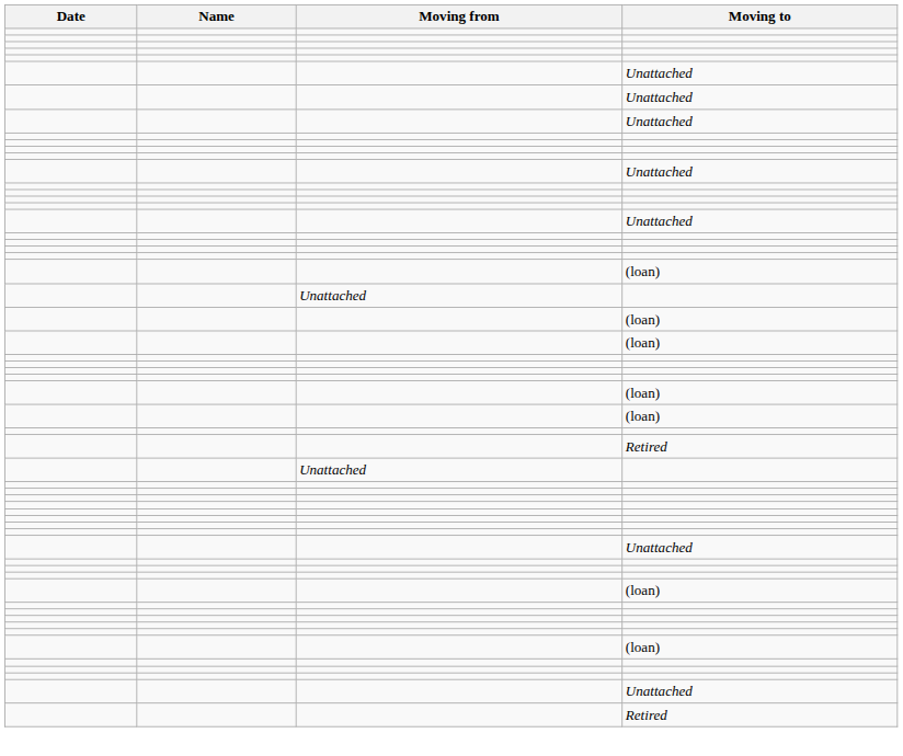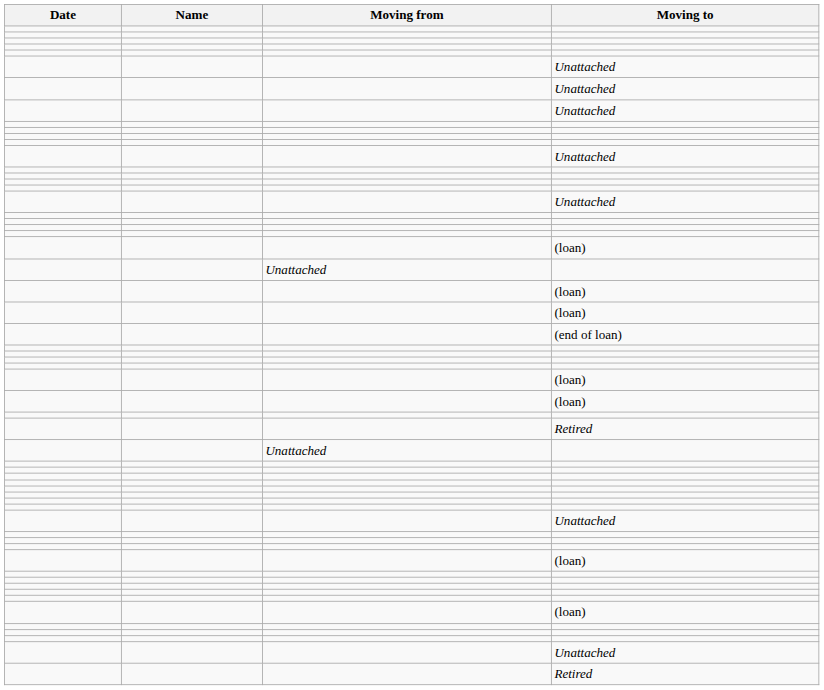 <table class="wikitable sortable" style="width:75%; font-size:95%; ">
 <tr>
 <th>Date</th>
 <th>Name</th>
 <th>Moving from</th>
 <th>Moving to</th>
 </tr>
 <tr>
 <td></td>
 <td></td>
 <td></td>
 <td></td>
 </tr>
 <tr>
 <td></td>
 <td></td>
 <td></td>
 <td></td>
 </tr>
 <tr>
 <td></td>
 <td></td>
 <td></td>
 <td></td>
 </tr>
 <tr>
 <td></td>
 <td></td>
 <td></td>
 <td></td>
 </tr>
 <tr>
 <td></td>
 <td></td>
 <td></td>
 <td></td>
 </tr>
 <tr>
 <td></td>
 <td></td>
 <td></td>
 <td><em>Unattached</em></td>
 </tr>
 <tr>
 <td></td>
 <td></td>
 <td></td>
 <td><em>Unattached</em></td>
 </tr>
 <tr>
 <td></td>
 <td></td>
 <td></td>
 <td><em>Unattached</em></td>
 </tr>
 <tr>
 <td></td>
 <td></td>
 <td></td>
 <td></td>
 </tr>
 <tr>
 <td></td>
 <td></td>
 <td></td>
 <td></td>
 </tr>
 <tr>
 <td></td>
 <td></td>
 <td></td>
 <td></td>
 </tr>
 <tr>
 <td></td>
 <td></td>
 <td></td>
 <td></td>
 </tr>
 <tr>
 <td></td>
 <td></td>
 <td></td>
 <td><em>Unattached</em></td>
 </tr>
 <tr>
 <td></td>
 <td></td>
 <td></td>
 <td></td>
 </tr>
 <tr>
 <td></td>
 <td></td>
 <td></td>
 <td></td>
 </tr>
 <tr>
 <td></td>
 <td></td>
 <td></td>
 <td></td>
 </tr>
 <tr>
 <td></td>
 <td></td>
 <td></td>
 <td></td>
 </tr>
 <tr>
 <td></td>
 <td></td>
 <td></td>
 <td><em>Unattached</em></td>
 </tr>
 <tr>
 <td></td>
 <td></td>
 <td></td>
 <td></td>
 </tr>
 <tr>
 <td></td>
 <td></td>
 <td></td>
 <td></td>
 </tr>
 <tr>
 <td></td>
 <td></td>
 <td></td>
 <td></td>
 </tr>
 <tr>
 <td></td>
 <td></td>
 <td></td>
 <td></td>
 </tr>
 <tr>
 <td></td>
 <td></td>
 <td></td>
 <td> (loan)</td>
 </tr>
 <tr>
 <td></td>
 <td></td>
 <td><em>Unattached</em></td>
 <td></td>
 </tr>
 <tr>
 <td></td>
 <td></td>
 <td></td>
 <td> (loan)</td>
 </tr>
 <tr>
 <td></td>
 <td></td>
 <td></td>
 <td> (loan)</td>
+</tr>
+<tr>
+<td></td>
+<td></td>
+<td></td>
+<td> (end of loan)</td>
 </tr>
 <tr>
 <td></td>
 <td></td>
 <td></td>
 <td></td>
 </tr>
 <tr>
 <td></td>
 <td></td>
 <td></td>
 <td></td>
 </tr>
 <tr>
 <td></td>
 <td></td>
 <td></td>
 <td></td>
 </tr>
 <tr>
 <td></td>
 <td></td>
 <td></td>
 <td></td>
 </tr>
 <tr>
 <td></td>
 <td></td>
 <td></td>
 <td> (loan)</td>
 </tr>
 <tr>
 <td></td>
 <td></td>
 <td></td>
 <td> (loan)</td>
 </tr>
 <tr>
 <td></td>
 <td></td>
 <td></td>
 <td></td>
 </tr>
 <tr>
 <td></td>
 <td></td>
 <td></td>
 <td><em>Retired</em></td>
 </tr>
 <tr>
 <td></td>
 <td></td>
 <td><em>Unattached</em></td>
 <td></td>
 </tr>
 <tr>
 <td></td>
 <td></td>
 <td></td>
 <td></td>
 </tr>
 <tr>
 <td></td>
 <td></td>
 <td></td>
 <td></td>
 </tr>
 <tr>
 <td></td>
 <td></td>
 <td></td>
 <td> </td>
 </tr>
 <tr>
 <td></td>
 <td></td>
 <td></td>
 <td></td>
 </tr>
 <tr>
 <td></td>
 <td></td>
 <td></td>
 <td></td>
 </tr>
 <tr>
 <td></td>
 <td></td>
 <td></td>
 <td></td>
 </tr>
 <tr>
 <td></td>
 <td></td>
 <td></td>
 <td></td>
 </tr>
 <tr>
 <td></td>
 <td></td>
 <td></td>
 <td></td>
 </tr>
 <tr>
 <td></td>
 <td></td>
 <td></td>
 <td><em>Unattached</em></td>
 </tr>
 <tr>
 <td></td>
 <td></td>
 <td></td>
 <td></td>
 </tr>
 <tr>
 <td></td>
 <td></td>
 <td></td>
 <td></td>
 </tr>
 <tr>
 <td></td>
 <td></td>
 <td></td>
 <td></td>
 </tr>
 <tr>
 <td></td>
 <td></td>
 <td></td>
 <td> (loan)</td>
 </tr>
 <tr>
 <td></td>
 <td></td>
 <td></td>
 <td></td>
 </tr>
 <tr>
 <td></td>
 <td></td>
 <td></td>
 <td></td>
 </tr>
 <tr>
 <td></td>
 <td></td>
 <td></td>
 <td></td>
 </tr>
 <tr>
 <td></td>
 <td></td>
 <td></td>
 <td></td>
 </tr>
 <tr>
 <td></td>
 <td></td>
 <td></td>
 <td></td>
 </tr>
 <tr>
 <td></td>
 <td></td>
 <td></td>
 <td> (loan)</td>
 </tr>
 <tr>
 <td></td>
 <td></td>
 <td></td>
 <td></td>
 </tr>
 <tr>
 <td></td>
 <td></td>
 <td></td>
 <td></td>
 </tr>
 <tr>
 <td></td>
 <td></td>
 <td></td>
 <td></td>
 </tr>
 <tr>
 <td></td>
 <td></td>
 <td></td>
 <td><em>Unattached</em></td>
 </tr>
 <tr>
 <td></td>
 <td></td>
 <td></td>
 <td><em>Retired</em></td>
 </tr>
 </table>
